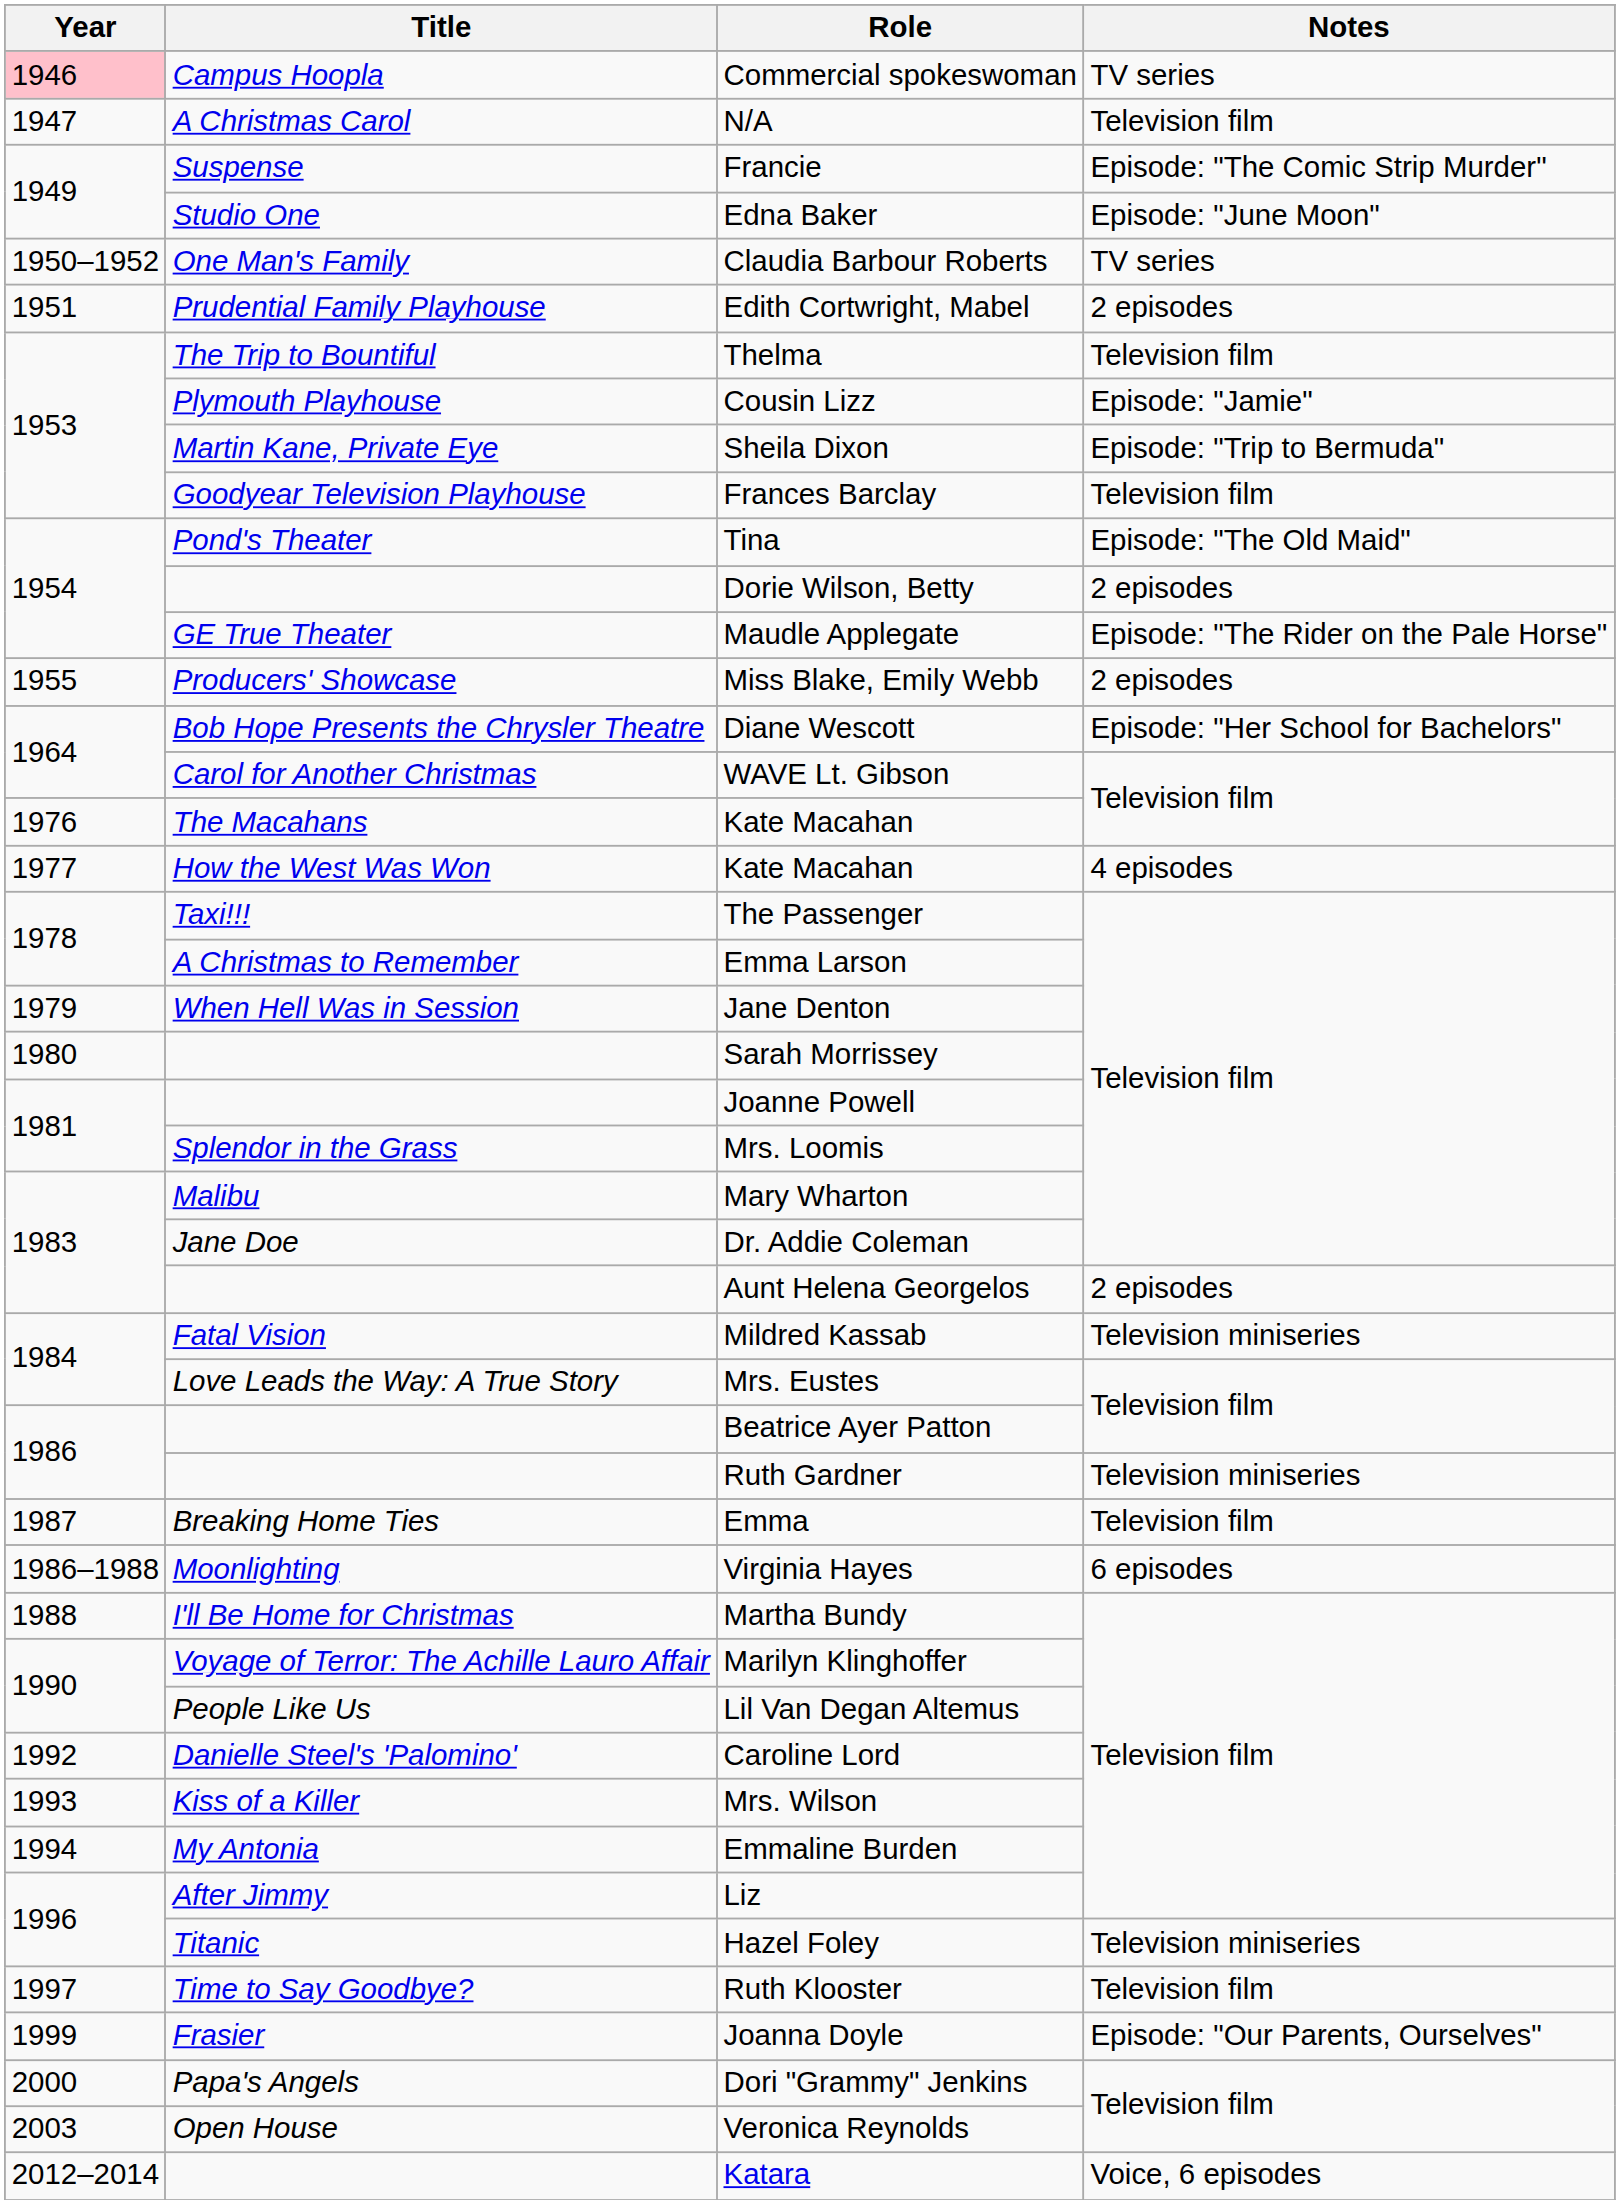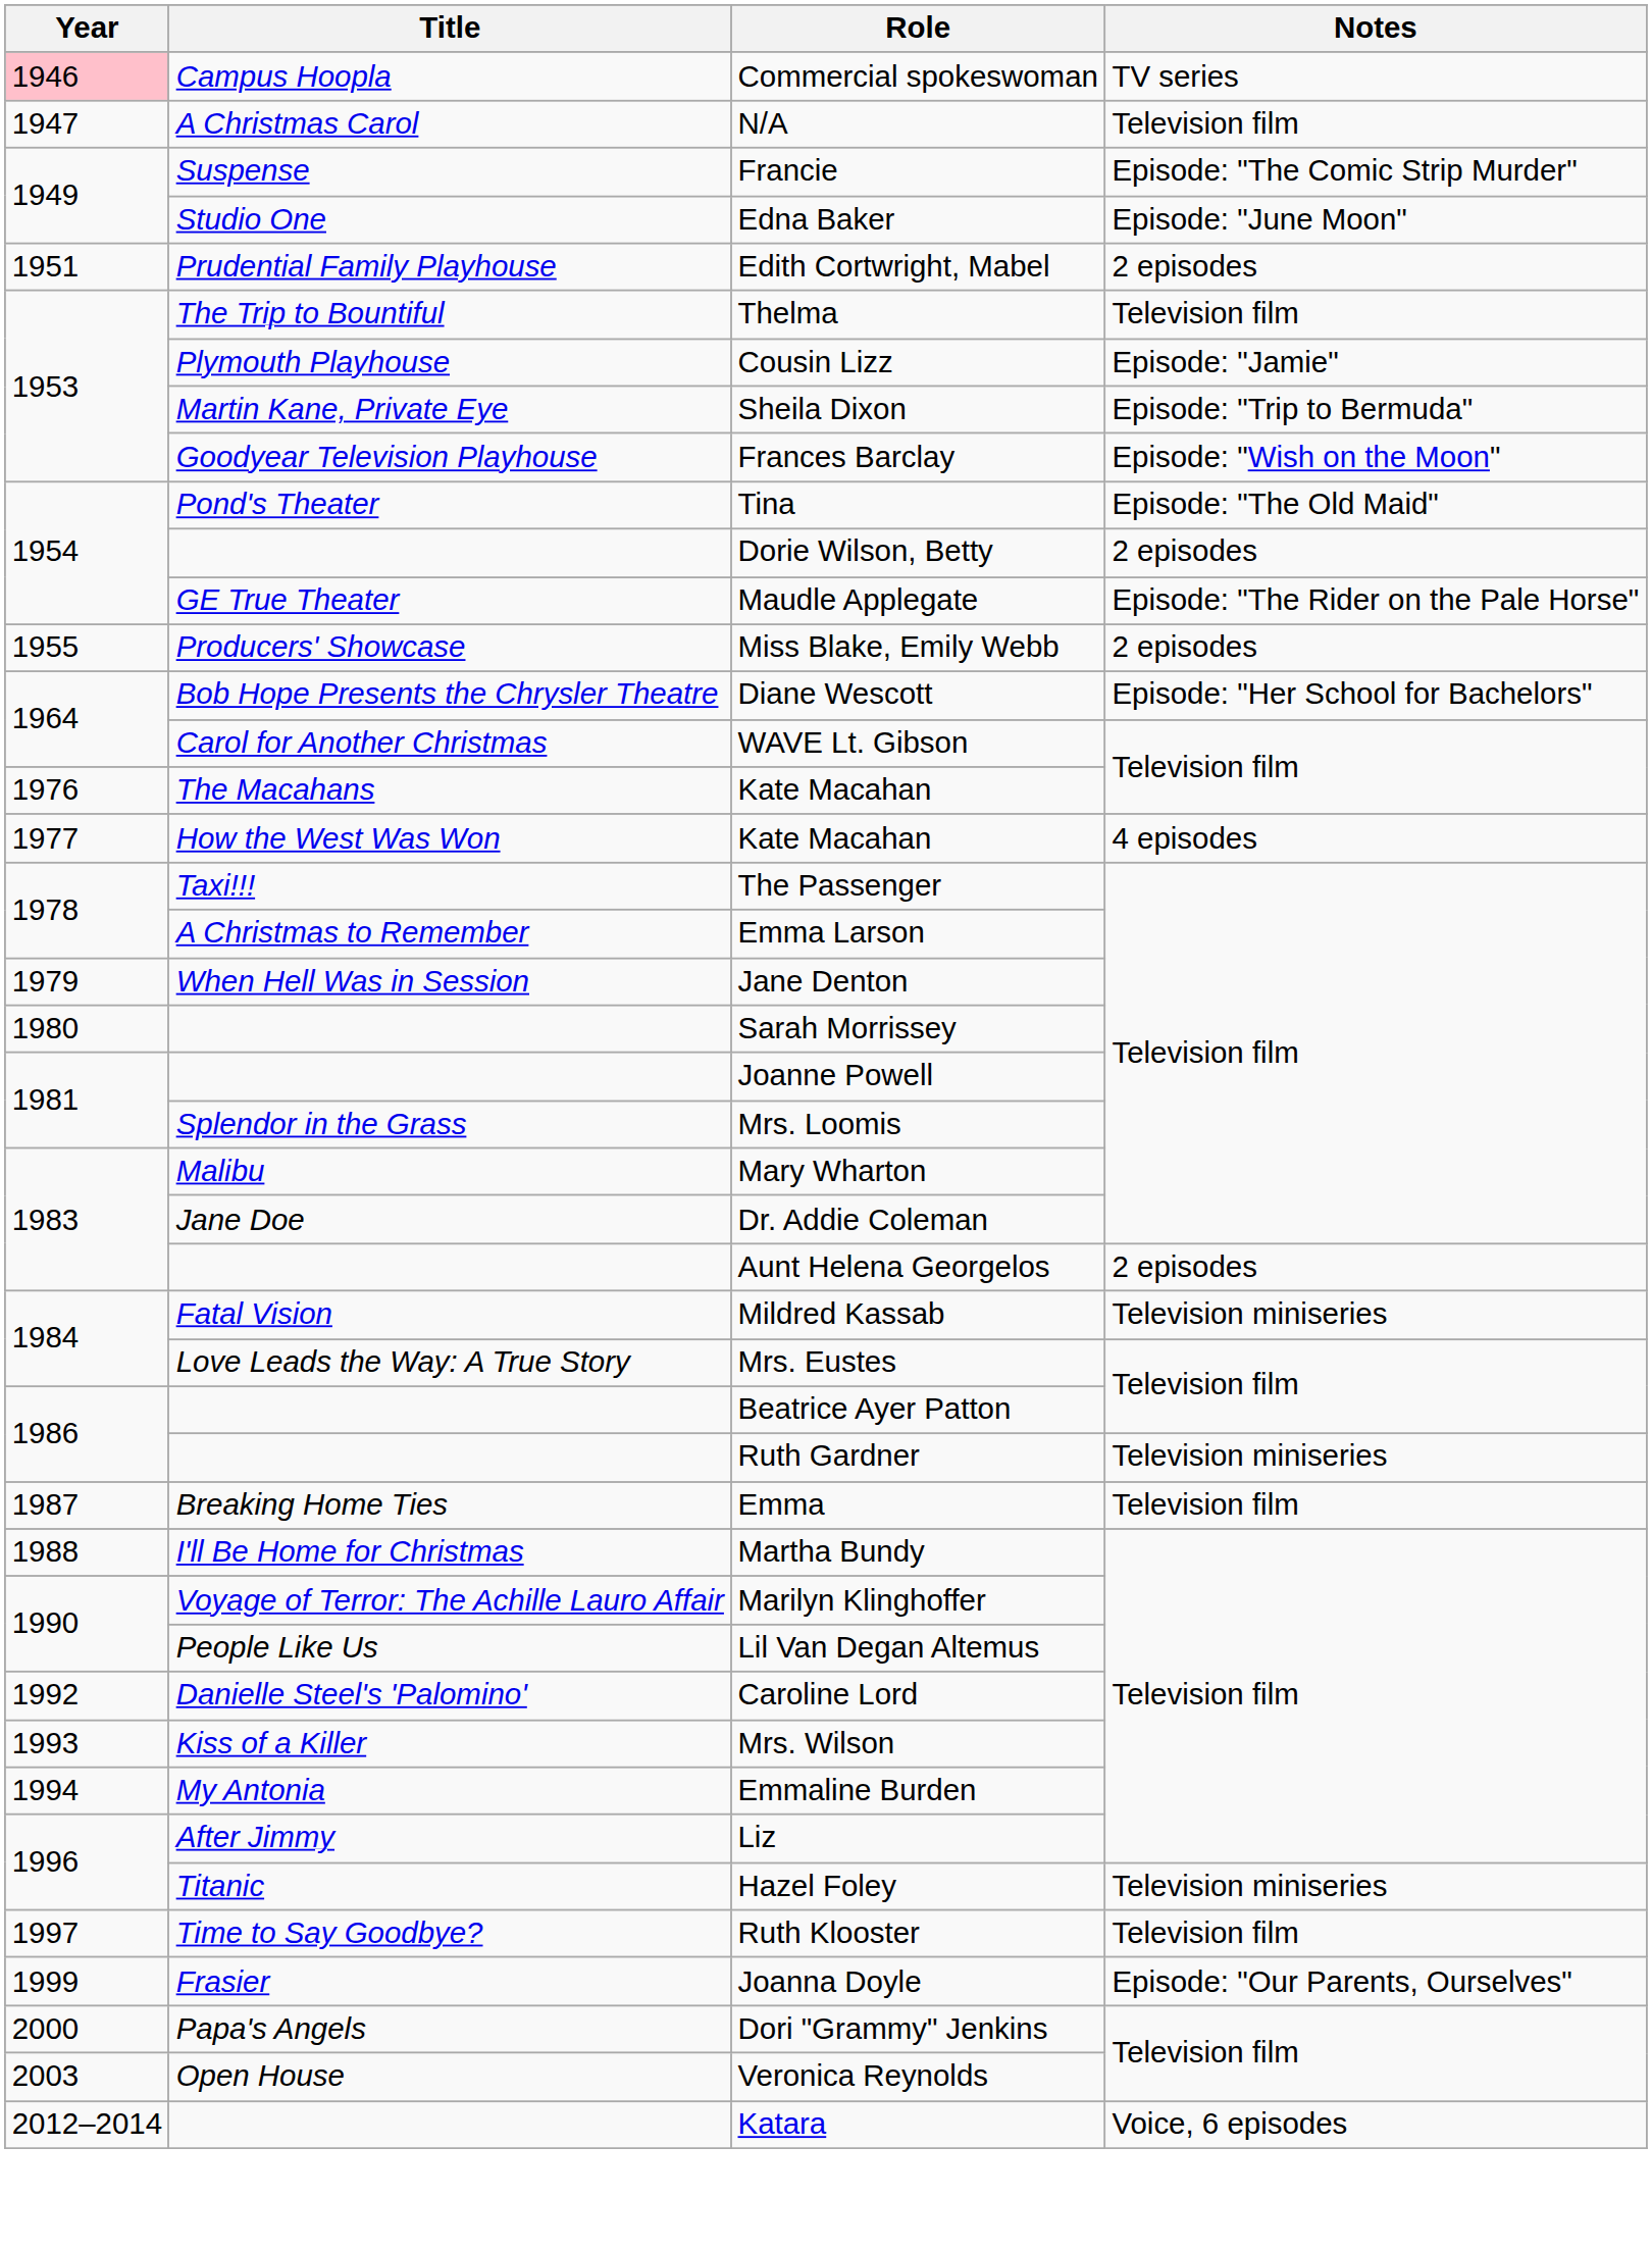 <table class="wikitable sortable">
 <tr>
 <th>Year</th>
 <th>Title</th>
 <th>Role</th>
 <th class="unsortable">Notes</th>
 </tr>
 <tr>
 <td style="background: pink;">1946</td>
 <td><em><a href='#'>Campus Hoopla</a></em></td>
 <td>Commercial spokeswoman</td>
 <td>TV series</td>
 </tr>
 <tr>
 <td>1947</td>
 <td><em><a href='#'>A Christmas Carol</a></em></td>
 <td>N/A</td>
 <td>Television film</td>
 </tr>
 <tr>
 <td rowspan="2">1949</td>
 <td><em><a href='#'>Suspense</a></em></td>
 <td>Francie</td>
 <td>Episode: "The Comic Strip Murder"</td>
 </tr>
 <tr>
 <td><em><a href='#'>Studio One</a></em></td>
 <td>Edna Baker</td>
 <td>Episode: "June Moon"</td>
 </tr>
 <tr>
-<td>1950–1952</td>
-<td><em><a href='#'>One Man's Family</a></em></td>
-<td>Claudia Barbour Roberts</td>
-<td>TV series</td>
-</tr>
-<tr>
 <td>1951</td>
 <td><em><a href='#'>Prudential Family Playhouse</a></em></td>
 <td>Edith Cortwright, Mabel</td>
 <td>2 episodes</td>
 </tr>
 <tr>
 <td rowspan="4">1953</td>
 <td><em><a href='#'>The Trip to Bountiful</a></em></td>
 <td>Thelma</td>
 <td>Television film</td>
 </tr>
 <tr>
 <td><em><a href='#'>Plymouth Playhouse</a></em></td>
 <td>Cousin Lizz</td>
 <td>Episode: "Jamie"</td>
 </tr>
 <tr>
 <td><em><a href='#'>Martin Kane, Private Eye</a></em></td>
 <td>Sheila Dixon</td>
 <td>Episode: "Trip to Bermuda"</td>
 </tr>
 <tr>
 <td><em><a href='#'>Goodyear Television Playhouse</a></em></td>
 <td>Frances Barclay</td>
-<td>Television film</td>
+<td>Episode: "<a href='#'>Wish on the Moon</a>"</td>
 </tr>
 <tr>
 <td rowspan="3">1954</td>
 <td><em><a href='#'>Pond's Theater</a></em></td>
 <td>Tina</td>
 <td>Episode: "The Old Maid"</td>
 </tr>
 <tr>
 <td><em></em></td>
 <td>Dorie Wilson, Betty</td>
 <td>2 episodes</td>
 </tr>
 <tr>
 <td><em><a href='#'>GE True Theater</a></em></td>
 <td>Maudle Applegate</td>
 <td>Episode: "The Rider on the Pale Horse"</td>
 </tr>
 <tr>
 <td>1955</td>
 <td><em><a href='#'>Producers' Showcase</a></em></td>
 <td>Miss Blake, Emily Webb</td>
 <td>2 episodes</td>
 </tr>
 <tr>
 <td rowspan="2">1964</td>
 <td><em><a href='#'>Bob Hope Presents the Chrysler Theatre</a></em></td>
 <td>Diane Wescott</td>
 <td>Episode: "Her School for Bachelors"</td>
 </tr>
 <tr>
 <td><em><a href='#'>Carol for Another Christmas</a></em></td>
 <td>WAVE Lt. Gibson</td>
 <td rowspan="2">Television film</td>
 </tr>
 <tr>
 <td>1976</td>
 <td><em><a href='#'>The Macahans</a></em></td>
 <td>Kate Macahan</td>
 </tr>
 <tr>
 <td>1977</td>
 <td><em><a href='#'>How the West Was Won</a></em></td>
 <td>Kate Macahan</td>
 <td>4 episodes</td>
 </tr>
 <tr>
 <td rowspan="2">1978</td>
 <td><em><a href='#'>Taxi!!!</a></em></td>
 <td>The Passenger</td>
 <td rowspan="8">Television film</td>
 </tr>
 <tr>
 <td><em><a href='#'>A Christmas to Remember</a></em></td>
 <td>Emma Larson</td>
 </tr>
 <tr>
 <td>1979</td>
 <td><em><a href='#'>When Hell Was in Session</a></em></td>
 <td>Jane Denton</td>
 </tr>
 <tr>
 <td>1980</td>
 <td><em></em></td>
 <td>Sarah Morrissey</td>
 </tr>
 <tr>
 <td rowspan="2">1981</td>
 <td><em></em></td>
 <td>Joanne Powell</td>
 </tr>
 <tr>
 <td><em><a href='#'>Splendor in the Grass</a></em></td>
 <td>Mrs. Loomis</td>
 </tr>
 <tr>
 <td rowspan="3">1983</td>
 <td><em><a href='#'>Malibu</a></em></td>
 <td>Mary Wharton</td>
 </tr>
 <tr>
 <td><em>Jane Doe</em></td>
 <td>Dr. Addie Coleman</td>
 </tr>
 <tr>
 <td><em></em></td>
 <td>Aunt Helena Georgelos</td>
 <td>2 episodes</td>
 </tr>
 <tr>
 <td rowspan="2">1984</td>
 <td><em><a href='#'>Fatal Vision</a></em></td>
 <td>Mildred Kassab</td>
 <td>Television miniseries</td>
 </tr>
 <tr>
 <td><em>Love Leads the Way: A True Story</em></td>
 <td>Mrs. Eustes</td>
 <td rowspan="2">Television film</td>
 </tr>
 <tr>
 <td rowspan="2">1986</td>
 <td><em></em></td>
 <td>Beatrice Ayer Patton</td>
 </tr>
 <tr>
 <td><em></em></td>
 <td>Ruth Gardner</td>
 <td>Television miniseries</td>
 </tr>
 <tr>
 <td>1987</td>
 <td><em>Breaking Home Ties</em></td>
 <td>Emma</td>
 <td>Television film</td>
 </tr>
 <tr>
-<td>1986–1988</td>
-<td><em><a href='#'>Moonlighting</a></em></td>
-<td>Virginia Hayes</td>
-<td>6 episodes</td>
-</tr>
-<tr>
 <td>1988</td>
 <td><em><a href='#'>I'll Be Home for Christmas</a></em></td>
 <td>Martha Bundy</td>
 <td rowspan="7">Television film</td>
 </tr>
 <tr>
 <td rowspan="2">1990</td>
 <td><em><a href='#'>Voyage of Terror: The Achille Lauro Affair</a></em></td>
 <td>Marilyn Klinghoffer</td>
 </tr>
 <tr>
 <td><em>People Like Us</em></td>
 <td>Lil Van Degan Altemus</td>
 </tr>
 <tr>
 <td>1992</td>
 <td><em><a href='#'>Danielle Steel's 'Palomino'</a></em></td>
 <td>Caroline Lord</td>
 </tr>
 <tr>
 <td>1993</td>
 <td><em><a href='#'>Kiss of a Killer</a></em></td>
 <td>Mrs. Wilson</td>
 </tr>
 <tr>
 <td>1994</td>
 <td><em><a href='#'>My Antonia</a></em></td>
 <td>Emmaline Burden</td>
 </tr>
 <tr>
 <td rowspan="2">1996</td>
 <td><em><a href='#'>After Jimmy</a></em></td>
 <td>Liz</td>
 </tr>
 <tr>
 <td><em><a href='#'>Titanic</a></em></td>
 <td>Hazel Foley</td>
 <td>Television miniseries</td>
 </tr>
 <tr>
 <td>1997</td>
 <td><em><a href='#'>Time to Say Goodbye?</a></em></td>
 <td>Ruth Klooster</td>
 <td>Television film</td>
 </tr>
 <tr>
 <td>1999</td>
 <td><em><a href='#'>Frasier</a></em></td>
 <td>Joanna Doyle</td>
 <td>Episode: "Our Parents, Ourselves"</td>
 </tr>
 <tr>
 <td>2000</td>
 <td><em>Papa's Angels</em></td>
 <td>Dori "Grammy" Jenkins</td>
 <td rowspan="2">Television film</td>
 </tr>
 <tr>
 <td>2003</td>
 <td><em>Open House</em></td>
 <td>Veronica Reynolds</td>
 </tr>
 <tr>
 <td>2012–2014</td>
 <td><em></em></td>
 <td><a href='#'>Katara</a></td>
 <td>Voice, 6 episodes</td>
 </tr>
 </table>
